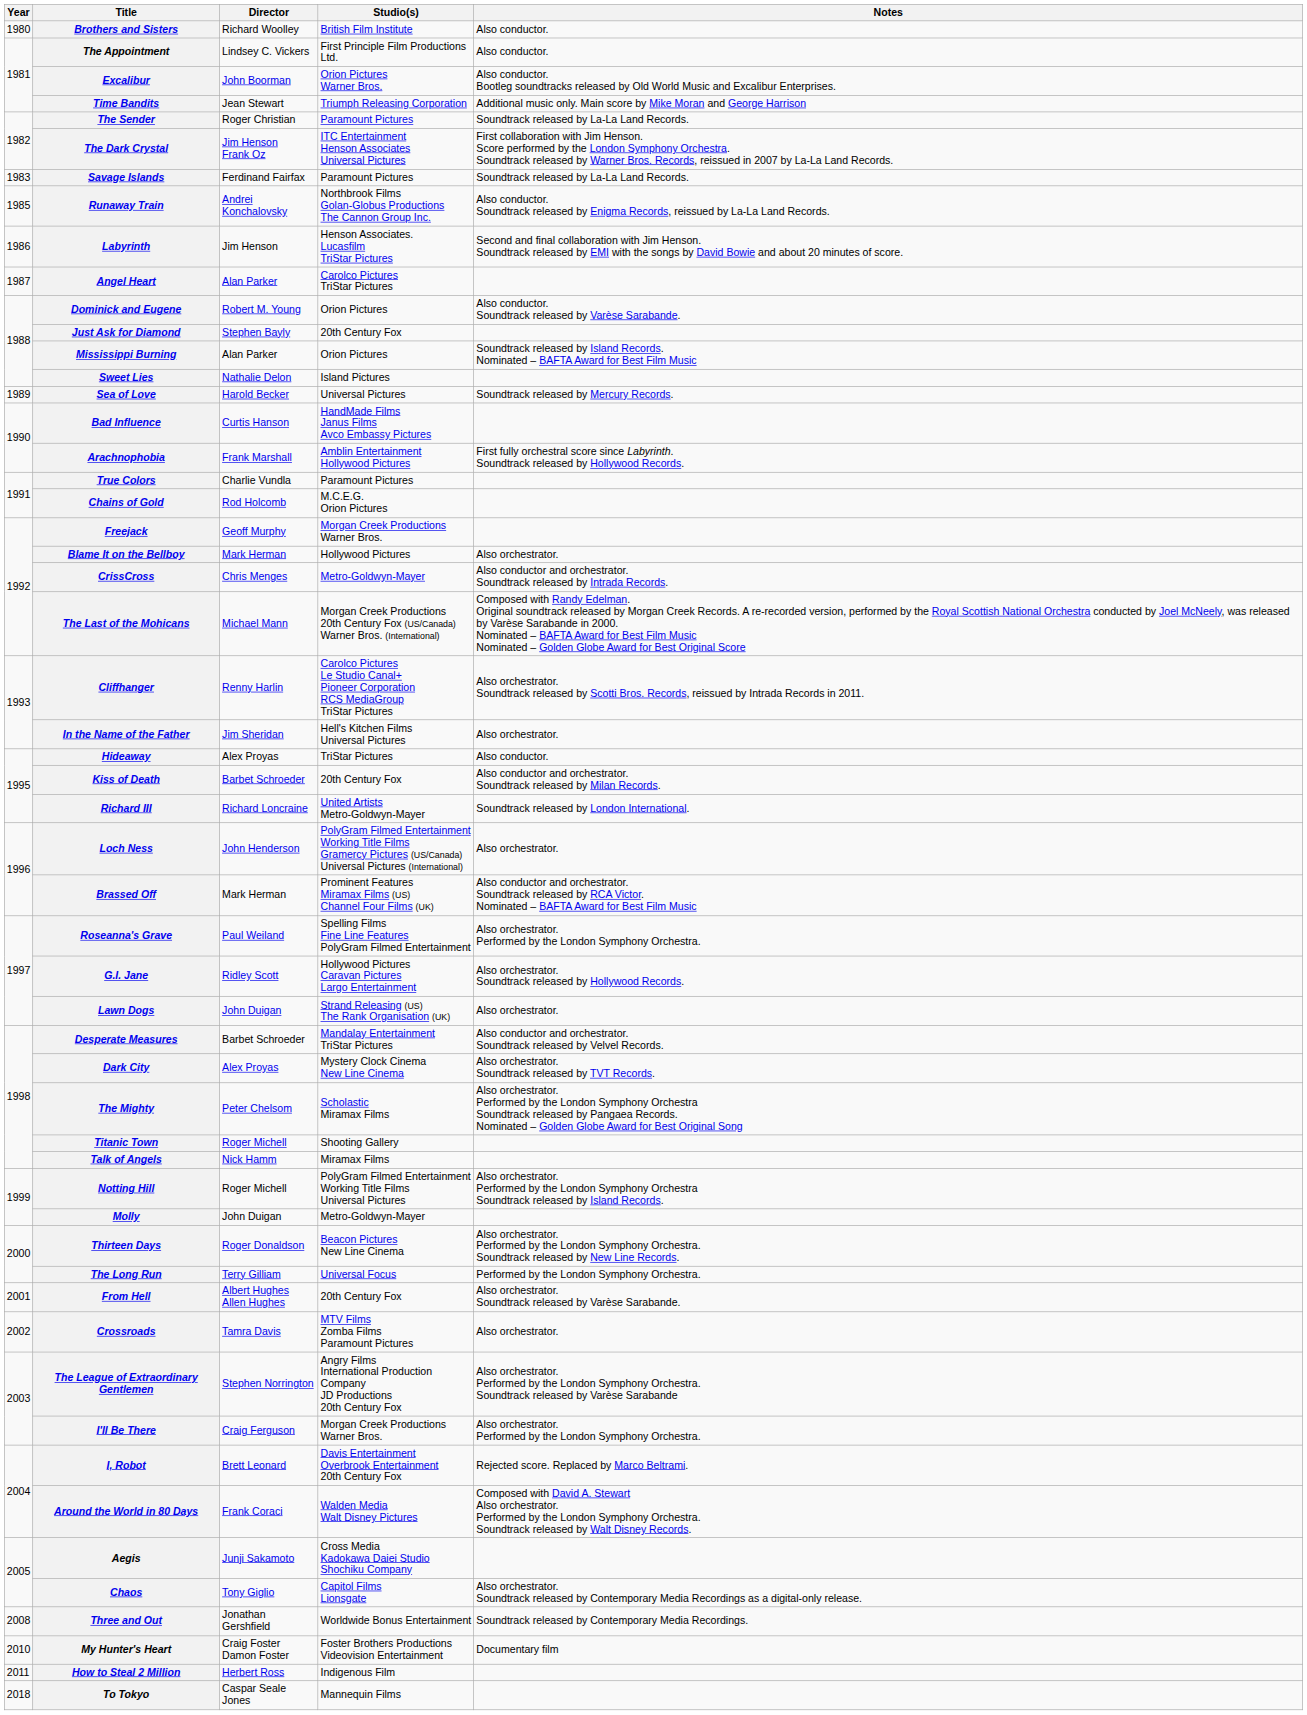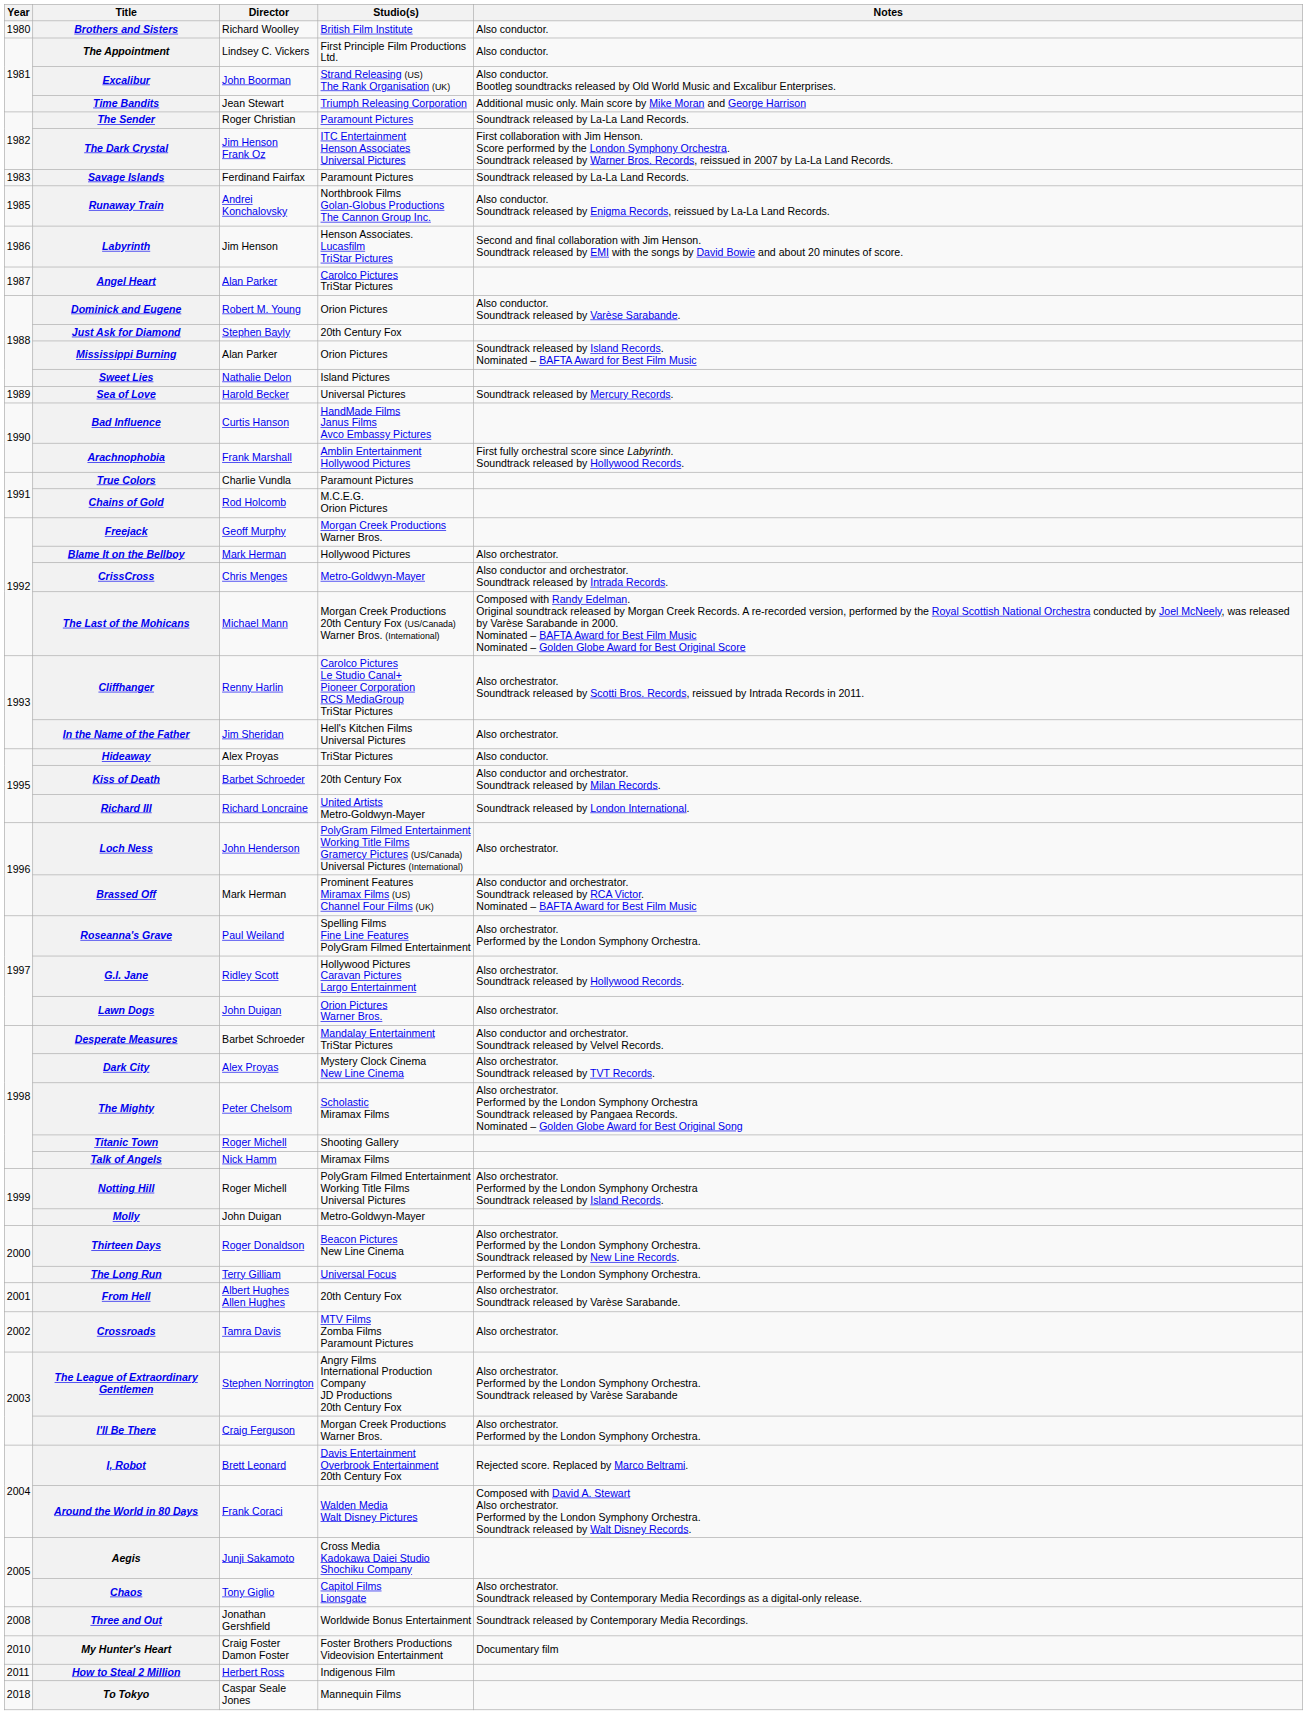 <table class="wikitable">
 <tr>
 <th>Year</th>
 <th>Title</th>
 <th>Director</th>
 <th>Studio(s)</th>
 <th>Notes</th>
 </tr>
 <tr>
 <td>1980</td>
 <th><em><a href='#'>Brothers and Sisters</a></em></th>
 <td>Richard Woolley</td>
 <td><a href='#'>British Film Institute</a></td>
 <td>Also conductor.</td>
 </tr>
 <tr>
 <td rowspan="3">1981</td>
 <th><em>The Appointment</em></th>
 <td>Lindsey C. Vickers</td>
 <td>First Principle Film Productions Ltd.</td>
 <td>Also conductor.</td>
 </tr>
 <tr>
 <th><em><a href='#'>Excalibur</a></em></th>
 <td><a href='#'>John Boorman</a></td>
-<td><a href='#'>Orion Pictures</a><br><a href='#'>Warner Bros.</a></td>
+<td><a href='#'>Strand Releasing</a> <small>(US)</small> <br><a href='#'>The Rank Organisation</a> <small>(UK)</small></td>
 <td>Also conductor.<br>Bootleg soundtracks released by Old World Music and Excalibur Enterprises.</td>
 </tr>
 <tr>
 <th><em><a href='#'>Time Bandits</a></em></th>
 <td>Jean Stewart</td>
 <td><a href='#'>Triumph Releasing Corporation</a></td>
 <td>Additional music only. Main score by <a href='#'>Mike Moran</a> and <a href='#'>George Harrison</a></td>
 </tr>
 <tr>
 <td rowspan="2">1982</td>
 <th><em><a href='#'>The Sender</a></em></th>
 <td>Roger Christian</td>
 <td><a href='#'>Paramount Pictures</a></td>
 <td>Soundtrack released by La-La Land Records.</td>
 </tr>
 <tr>
 <th><em><a href='#'>The Dark Crystal</a></em></th>
 <td><a href='#'>Jim Henson</a><br><a href='#'>Frank Oz</a></td>
 <td><a href='#'>ITC Entertainment</a><br><a href='#'>Henson Associates</a><br><a href='#'>Universal Pictures</a></td>
 <td>First collaboration with Jim Henson.<br>Score performed by the <a href='#'>London Symphony Orchestra</a>.<br>Soundtrack released by <a href='#'>Warner Bros. Records</a>, reissued in 2007 by La-La Land Records.</td>
 </tr>
 <tr>
 <td>1983</td>
 <th><em><a href='#'>Savage Islands</a></em></th>
 <td>Ferdinand Fairfax</td>
 <td>Paramount Pictures</td>
 <td>Soundtrack released by La-La Land Records.</td>
 </tr>
 <tr>
 <td>1985</td>
 <th><em><a href='#'>Runaway Train</a></em></th>
 <td><a href='#'>Andrei Konchalovsky</a></td>
 <td>Northbrook Films<br><a href='#'>Golan-Globus Productions</a><br><a href='#'>The Cannon Group Inc.</a></td>
 <td>Also conductor.<br>Soundtrack released by <a href='#'>Enigma Records</a>, reissued by La-La Land Records.</td>
 </tr>
 <tr>
 <td>1986</td>
 <th><em><a href='#'>Labyrinth</a></em></th>
 <td>Jim Henson</td>
 <td>Henson Associates.<br><a href='#'>Lucasfilm</a><br><a href='#'>TriStar Pictures</a></td>
 <td>Second and final collaboration with Jim Henson.<br>Soundtrack released by <a href='#'>EMI</a> with the songs by <a href='#'>David Bowie</a> and about 20 minutes of score.</td>
 </tr>
 <tr>
 <td>1987</td>
 <th><em><a href='#'>Angel Heart</a></em></th>
 <td><a href='#'>Alan Parker</a></td>
 <td><a href='#'>Carolco Pictures</a><br>TriStar Pictures</td>
 <td></td>
 </tr>
 <tr>
 <td rowspan="4">1988</td>
 <th><em><a href='#'>Dominick and Eugene</a></em></th>
 <td><a href='#'>Robert M. Young</a></td>
 <td>Orion Pictures</td>
 <td>Also conductor.<br>Soundtrack released by <a href='#'>Varèse Sarabande</a>.</td>
 </tr>
 <tr>
 <th><em><a href='#'>Just Ask for Diamond</a></em></th>
 <td><a href='#'>Stephen Bayly</a></td>
 <td>20th Century Fox</td>
 <td></td>
 </tr>
 <tr>
 <th><em><a href='#'>Mississippi Burning</a></em></th>
 <td>Alan Parker</td>
 <td>Orion Pictures</td>
 <td>Soundtrack released by <a href='#'>Island Records</a>.<br>Nominated – <a href='#'>BAFTA Award for Best Film Music</a></td>
 </tr>
 <tr>
 <th><em><a href='#'>Sweet Lies</a></em></th>
 <td><a href='#'>Nathalie Delon</a></td>
 <td>Island Pictures</td>
 <td></td>
 </tr>
 <tr>
 <td>1989</td>
 <th><em><a href='#'>Sea of Love</a></em></th>
 <td><a href='#'>Harold Becker</a></td>
 <td>Universal Pictures</td>
 <td>Soundtrack released by <a href='#'>Mercury Records</a>.</td>
 </tr>
 <tr>
 <td rowspan="2">1990</td>
 <th><em><a href='#'>Bad Influence</a></em></th>
 <td><a href='#'>Curtis Hanson</a></td>
 <td><a href='#'>HandMade Films</a><br><a href='#'>Janus Films</a><br><a href='#'>Avco Embassy Pictures</a></td>
 <td></td>
 </tr>
 <tr>
 <th><em><a href='#'>Arachnophobia</a></em></th>
 <td><a href='#'>Frank Marshall</a></td>
 <td><a href='#'>Amblin Entertainment</a><br><a href='#'>Hollywood Pictures</a></td>
 <td>First fully orchestral score since <em>Labyrinth</em>.<br>Soundtrack released by <a href='#'>Hollywood Records</a>.</td>
 </tr>
 <tr>
 <td rowspan="2">1991</td>
 <th><em><a href='#'>True Colors</a></em></th>
 <td>Charlie Vundla</td>
 <td>Paramount Pictures</td>
 <td></td>
 </tr>
 <tr>
 <th><em><a href='#'>Chains of Gold</a></em></th>
 <td><a href='#'>Rod Holcomb</a></td>
 <td>M.C.E.G.<br>Orion Pictures</td>
 <td></td>
 </tr>
 <tr>
 <td rowspan="4">1992</td>
 <th><em><a href='#'>Freejack</a></em></th>
 <td><a href='#'>Geoff Murphy</a></td>
 <td><a href='#'>Morgan Creek Productions</a><br>Warner Bros.</td>
 <td></td>
 </tr>
 <tr>
 <th><em><a href='#'>Blame It on the Bellboy</a></em></th>
 <td><a href='#'>Mark Herman</a></td>
 <td>Hollywood Pictures</td>
 <td>Also orchestrator.</td>
 </tr>
 <tr>
 <th><em><a href='#'>CrissCross</a></em></th>
 <td><a href='#'>Chris Menges</a></td>
 <td><a href='#'>Metro-Goldwyn-Mayer</a></td>
 <td>Also conductor and orchestrator.<br>Soundtrack released by <a href='#'>Intrada Records</a>.</td>
 </tr>
 <tr>
 <th><em><a href='#'>The Last of the Mohicans</a></em></th>
 <td><a href='#'>Michael Mann</a></td>
 <td>Morgan Creek Productions<br>20th Century Fox <small>(US/Canada)</small> <br>Warner Bros. <small>(International)</small></td>
 <td>Composed with <a href='#'>Randy Edelman</a>.<br>Original soundtrack released by Morgan Creek Records. A re-recorded version, performed by the <a href='#'>Royal Scottish National Orchestra</a> conducted by <a href='#'>Joel McNeely</a>, was released by Varèse Sarabande in 2000.<br>Nominated – <a href='#'>BAFTA Award for Best Film Music</a><br>Nominated – <a href='#'>Golden Globe Award for Best Original Score</a></td>
 </tr>
 <tr>
 <td rowspan="2">1993</td>
 <th><em><a href='#'>Cliffhanger</a></em></th>
 <td><a href='#'>Renny Harlin</a></td>
 <td><a href='#'>Carolco Pictures</a><br><a href='#'>Le Studio Canal+</a><br><a href='#'>Pioneer Corporation</a><br><a href='#'>RCS MediaGroup</a><br>TriStar Pictures</td>
 <td>Also orchestrator.<br>Soundtrack released by <a href='#'>Scotti Bros. Records</a>, reissued by Intrada Records in 2011.</td>
 </tr>
 <tr>
 <th><em><a href='#'>In the Name of the Father</a></em></th>
 <td><a href='#'>Jim Sheridan</a></td>
 <td>Hell's Kitchen Films<br>Universal Pictures</td>
 <td>Also orchestrator.</td>
 </tr>
 <tr>
 <td rowspan="3">1995</td>
 <th><em><a href='#'>Hideaway</a></em></th>
 <td>Alex Proyas</td>
 <td>TriStar Pictures</td>
 <td>Also conductor.</td>
 </tr>
 <tr>
 <th><em><a href='#'>Kiss of Death</a></em></th>
 <td><a href='#'>Barbet Schroeder</a></td>
 <td>20th Century Fox</td>
 <td>Also conductor and orchestrator.<br>Soundtrack released by <a href='#'>Milan Records</a>.</td>
 </tr>
 <tr>
 <th><em><a href='#'>Richard III</a></em></th>
 <td><a href='#'>Richard Loncraine</a></td>
 <td><a href='#'>United Artists</a><br>Metro-Goldwyn-Mayer</td>
 <td>Soundtrack released by <a href='#'>London International</a>.</td>
 </tr>
 <tr>
 <td rowspan="2">1996</td>
 <th><em><a href='#'>Loch Ness</a></em></th>
 <td><a href='#'>John Henderson</a></td>
 <td><a href='#'>PolyGram Filmed Entertainment</a><br><a href='#'>Working Title Films</a><br><a href='#'>Gramercy Pictures</a> <small>(US/Canada)</small> <br>Universal Pictures <small>(International)</small></td>
 <td>Also orchestrator.</td>
 </tr>
 <tr>
 <th><em><a href='#'>Brassed Off</a></em></th>
 <td>Mark Herman</td>
 <td>Prominent Features<br><a href='#'>Miramax Films</a> <small>(US)</small> <br><a href='#'>Channel Four Films</a> <small>(UK)</small></td>
 <td>Also conductor and orchestrator.<br>Soundtrack released by <a href='#'>RCA Victor</a>.<br>Nominated – <a href='#'>BAFTA Award for Best Film Music</a></td>
 </tr>
 <tr>
 <td rowspan="3">1997</td>
 <th><em><a href='#'>Roseanna's Grave</a></em></th>
 <td><a href='#'>Paul Weiland</a></td>
 <td>Spelling Films<br><a href='#'>Fine Line Features</a><br>PolyGram Filmed Entertainment</td>
 <td>Also orchestrator.<br>Performed by the London Symphony Orchestra.</td>
 </tr>
 <tr>
 <th><em><a href='#'>G.I. Jane</a></em></th>
 <td><a href='#'>Ridley Scott</a></td>
 <td>Hollywood Pictures<br><a href='#'>Caravan Pictures</a><br><a href='#'>Largo Entertainment</a></td>
 <td>Also orchestrator.<br>Soundtrack released by <a href='#'>Hollywood Records</a>.</td>
 </tr>
 <tr>
 <th><em><a href='#'>Lawn Dogs</a></em></th>
 <td><a href='#'>John Duigan</a></td>
-<td><a href='#'>Strand Releasing</a> <small>(US)</small> <br><a href='#'>The Rank Organisation</a> <small>(UK)</small></td>
+<td><a href='#'>Orion Pictures</a><br><a href='#'>Warner Bros.</a></td>
 <td>Also orchestrator.</td>
 </tr>
 <tr>
 <td rowspan="5">1998</td>
 <th><em><a href='#'>Desperate Measures</a></em></th>
 <td>Barbet Schroeder</td>
 <td><a href='#'>Mandalay Entertainment</a><br>TriStar Pictures</td>
 <td>Also conductor and orchestrator.<br>Soundtrack released by Velvel Records.</td>
 </tr>
 <tr>
 <th><em><a href='#'>Dark City</a></em></th>
 <td><a href='#'>Alex Proyas</a></td>
 <td>Mystery Clock Cinema<br><a href='#'>New Line Cinema</a></td>
 <td>Also orchestrator.<br>Soundtrack released by <a href='#'>TVT Records</a>.</td>
 </tr>
 <tr>
 <th><em><a href='#'>The Mighty</a></em></th>
 <td><a href='#'>Peter Chelsom</a></td>
 <td><a href='#'>Scholastic</a><br>Miramax Films</td>
 <td>Also orchestrator.<br>Performed by the London Symphony Orchestra<br>Soundtrack released by Pangaea Records.<br>Nominated – <a href='#'>Golden Globe Award for Best Original Song</a></td>
 </tr>
 <tr>
 <th><em><a href='#'>Titanic Town</a></em></th>
 <td><a href='#'>Roger Michell</a></td>
 <td>Shooting Gallery</td>
 <td></td>
 </tr>
 <tr>
 <th><em><a href='#'>Talk of Angels</a></em></th>
 <td><a href='#'>Nick Hamm</a></td>
 <td>Miramax Films</td>
 <td></td>
 </tr>
 <tr>
 <td rowspan="2">1999</td>
 <th><em><a href='#'>Notting Hill</a></em></th>
 <td>Roger Michell</td>
 <td>PolyGram Filmed Entertainment<br>Working Title Films<br>Universal Pictures</td>
 <td>Also orchestrator.<br>Performed by the London Symphony Orchestra<br>Soundtrack released by <a href='#'>Island Records</a>.</td>
 </tr>
 <tr>
 <th><em><a href='#'>Molly</a></em></th>
 <td>John Duigan</td>
 <td>Metro-Goldwyn-Mayer</td>
 <td></td>
 </tr>
 <tr>
 <td rowspan="2">2000</td>
 <th><em><a href='#'>Thirteen Days</a></em></th>
 <td><a href='#'>Roger Donaldson</a></td>
 <td><a href='#'>Beacon Pictures</a><br>New Line Cinema</td>
 <td>Also orchestrator.<br>Performed by the London Symphony Orchestra.<br>Soundtrack released by <a href='#'>New Line Records</a>.</td>
 </tr>
 <tr>
 <th><em><a href='#'>The Long Run</a></em></th>
 <td><a href='#'>Terry Gilliam</a></td>
 <td><a href='#'>Universal Focus</a></td>
 <td>Performed by the London Symphony Orchestra.</td>
 </tr>
 <tr>
 <td>2001</td>
 <th><em><a href='#'>From Hell</a></em></th>
 <td><a href='#'>Albert Hughes</a><br><a href='#'>Allen Hughes</a></td>
 <td>20th Century Fox</td>
 <td>Also orchestrator.<br>Soundtrack released by Varèse Sarabande.</td>
 </tr>
 <tr>
 <td>2002</td>
 <th><em><a href='#'>Crossroads</a></em></th>
 <td><a href='#'>Tamra Davis</a></td>
 <td><a href='#'>MTV Films</a><br>Zomba Films<br>Paramount Pictures</td>
 <td>Also orchestrator.</td>
 </tr>
 <tr>
 <td rowspan="2">2003</td>
 <th><em><a href='#'>The League of Extraordinary Gentlemen</a></em></th>
 <td><a href='#'>Stephen Norrington</a></td>
 <td>Angry Films<br>International Production Company<br>JD Productions<br>20th Century Fox</td>
 <td>Also orchestrator.<br>Performed by the London Symphony Orchestra.<br>Soundtrack released by Varèse Sarabande</td>
 </tr>
 <tr>
 <th><em><a href='#'>I'll Be There</a></em></th>
 <td><a href='#'>Craig Ferguson</a></td>
 <td>Morgan Creek Productions<br>Warner Bros.</td>
 <td>Also orchestrator.<br>Performed by the London Symphony Orchestra.</td>
 </tr>
 <tr>
 <td rowspan="2">2004</td>
 <th><em><a href='#'>I, Robot</a></em></th>
 <td><a href='#'>Brett Leonard</a></td>
 <td><a href='#'>Davis Entertainment</a><br><a href='#'>Overbrook Entertainment</a><br>20th Century Fox</td>
 <td>Rejected score. Replaced by <a href='#'>Marco Beltrami</a>.</td>
 </tr>
 <tr>
 <th><em><a href='#'>Around the World in 80 Days</a></em></th>
 <td><a href='#'>Frank Coraci</a></td>
 <td><a href='#'>Walden Media</a><br><a href='#'>Walt Disney Pictures</a></td>
 <td>Composed with <a href='#'>David A. Stewart</a><br>Also orchestrator.<br>Performed by the London Symphony Orchestra.<br>Soundtrack released by <a href='#'>Walt Disney Records</a>.</td>
 </tr>
 <tr>
 <td rowspan="2">2005</td>
 <th><em>Aegis</em></th>
 <td><a href='#'>Junji Sakamoto</a></td>
 <td>Cross Media<br><a href='#'>Kadokawa Daiei Studio</a><br><a href='#'>Shochiku Company</a></td>
 <td></td>
 </tr>
 <tr>
 <th><em><a href='#'>Chaos</a></em></th>
 <td><a href='#'>Tony Giglio</a></td>
 <td><a href='#'>Capitol Films</a><br><a href='#'>Lionsgate</a></td>
 <td>Also orchestrator.<br>Soundtrack released by Contemporary Media Recordings as a digital-only release.</td>
 </tr>
 <tr>
 <td>2008</td>
 <th><em><a href='#'>Three and Out</a></em></th>
 <td>Jonathan Gershfield</td>
 <td>Worldwide Bonus Entertainment</td>
 <td>Soundtrack released by Contemporary Media Recordings.</td>
 </tr>
 <tr>
 <td>2010</td>
 <th><em>My Hunter's Heart</em></th>
 <td>Craig Foster<br>Damon Foster</td>
 <td>Foster Brothers Productions<br>Videovision Entertainment</td>
 <td>Documentary film</td>
 </tr>
 <tr>
 <td>2011</td>
 <th><em><a href='#'>How to Steal 2 Million</a></em></th>
 <td><a href='#'>Herbert Ross</a></td>
 <td>Indigenous Film</td>
 <td></td>
 </tr>
 <tr>
 <td>2018</td>
 <th><em>To Tokyo</em></th>
 <td>Caspar Seale Jones</td>
 <td>Mannequin Films</td>
 <td></td>
 </tr>
 </table>
